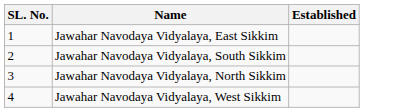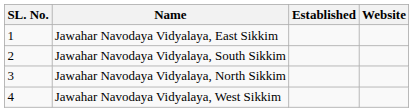 <table class="wikitable sortable mw-collapsible">
 <tr>
 <th>SL. No.</th>
 <th>Name</th>
 <th>Established</th>
+<th>Website</th>
 </tr>
 <tr>
 <td>1</td>
 <td>Jawahar Navodaya Vidyalaya, East Sikkim</td>
+<td></td>
 <td></td>
 </tr>
 <tr>
 <td>2</td>
 <td>Jawahar Navodaya Vidyalaya, South Sikkim</td>
 <td></td>
+<td></td>
 </tr>
 <tr>
 <td>3</td>
 <td>Jawahar Navodaya Vidyalaya, North Sikkim</td>
+<td></td>
 <td></td>
 </tr>
 <tr>
 <td>4</td>
 <td>Jawahar Navodaya Vidyalaya, West Sikkim</td>
 <td></td>
+<td></td>
 </tr>
 </table>
